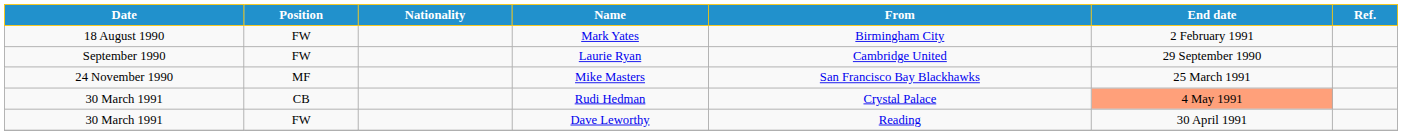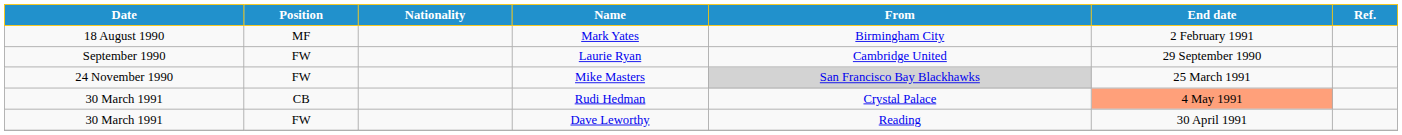 <table class="wikitable" style="text-align:center; font-size:90%; width:100%;">
 <tr>
 <th style="background:#2191CC; color:white; border:1px solid #F7C408; text-align:center;">Date</th>
 <th style="background:#2191CC; color:white; border:1px solid #F7C408; text-align:center;">Position</th>
 <th style="background:#2191CC; color:white; border:1px solid #F7C408; text-align:center;">Nationality</th>
 <th style="background:#2191CC; color:white; border:1px solid #F7C408; text-align:center;">Name</th>
 <th style="background:#2191CC; color:white; border:1px solid #F7C408; text-align:center;">From</th>
 <th style="background:#2191CC; color:white; border:1px solid #F7C408; text-align:center;">End date</th>
 <th style="background:#2191CC; color:white; border:1px solid #F7C408; text-align:center;">Ref.</th>
 </tr>
 <tr>
 <td>18 August 1990</td>
-<td>FW</td>
+<td>MF</td>
 <td></td>
 <td><a href='#'>Mark Yates</a></td>
 <td> <a href='#'>Birmingham City</a></td>
 <td>2 February 1991</td>
 <td></td>
 </tr>
 <tr>
 <td>September 1990</td>
 <td>FW</td>
 <td></td>
 <td><a href='#'>Laurie Ryan</a></td>
 <td> <a href='#'>Cambridge United</a></td>
 <td>29 September 1990</td>
 <td></td>
 </tr>
 <tr>
 <td>24 November 1990</td>
-<td>MF</td>
+<td>FW</td>
 <td></td>
 <td><a href='#'>Mike Masters</a></td>
-<td> <a href='#'>San Francisco Bay Blackhawks</a></td>
+<td style="background: lightgrey;"> <a href='#'>San Francisco Bay Blackhawks</a></td>
 <td>25 March 1991</td>
 <td></td>
 </tr>
 <tr>
 <td>30 March 1991</td>
 <td>CB</td>
 <td></td>
 <td><a href='#'>Rudi Hedman</a></td>
 <td> <a href='#'>Crystal Palace</a></td>
 <td style="background: lightsalmon;">4 May 1991</td>
 <td></td>
 </tr>
 <tr>
 <td>30 March 1991</td>
 <td>FW</td>
 <td></td>
 <td><a href='#'>Dave Leworthy</a></td>
 <td> <a href='#'>Reading</a></td>
 <td>30 April 1991</td>
 <td></td>
 </tr>
 <tr>
 </tr>
 </table>
